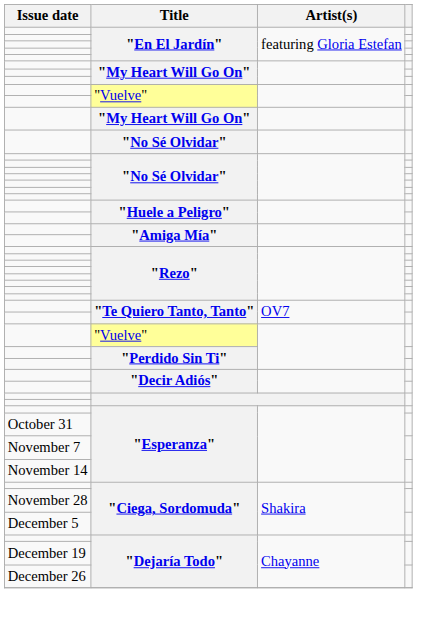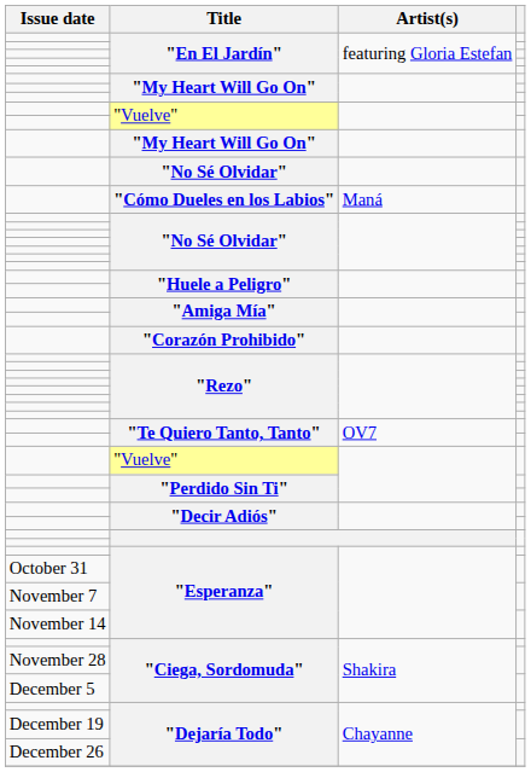 <table class="wikitable sortable plainrowheaders">
 <tr>
 <th scope=col>Issue date</th>
 <th scope=col>Title</th>
 <th scope=col>Artist(s)</th>
 <th scope=col class=unsortable></th>
 </tr>
 <tr>
 <td></td>
 <th scope=rowgroup     rowspan="5">"<a href='#'>En El Jardín</a>"</th>
 <td rowspan="5"> featuring <a href='#'>Gloria Estefan</a></td>
 <td style="text-align: center;"></td>
 </tr>
 <tr>
 <td></td>
 <td style="text-align: center;"></td>
 </tr>
 <tr>
 <td></td>
 <td style="text-align: center;"></td>
 </tr>
 <tr>
 <td></td>
 <td style="text-align: center;"></td>
 </tr>
 <tr>
 <td></td>
 <td style="text-align: center;"></td>
 </tr>
 <tr>
 <td></td>
 <th scope=rowgroup    rowspan="3">"<a href='#'>My Heart Will Go On</a>"</th>
 <td rowspan="3"></td>
 <td style="text-align: center;"></td>
 </tr>
 <tr>
 <td></td>
 <td style="text-align: center;"></td>
 </tr>
 <tr>
 <td></td>
 <td style="text-align: center;"></td>
 </tr>
 <tr>
 <td></td>
 <td bgcolor=#FFFF99 rowspan="2">"<a href='#'>Vuelve</a>"  </td>
 <td rowspan="2"></td>
 <td style="text-align: center;"></td>
 </tr>
 <tr>
 <td></td>
 <td style="text-align: center;"></td>
 </tr>
 <tr>
 <td></td>
 <th scope=row>"<a href='#'>My Heart Will Go On</a>"</th>
 <td></td>
 <td style="text-align: center;"></td>
 </tr>
 <tr>
 <td></td>
 <th scope=row>"<a href='#'>No Sé Olvidar</a>"</th>
 <td></td>
 <td style="text-align: center;"></td>
 </tr>
 <tr>
 <td></td>
+<th scope=row>"<a href='#'>Cómo Dueles en los Labios</a>"</th>
+<td><a href='#'>Maná</a></td>
+<td style="text-align: center;"></td>
+</tr>
+<tr>
+<td></td>
 <th scope=rowgroup    rowspan="7">"<a href='#'>No Sé Olvidar</a>"</th>
 <td rowspan="7"></td>
 <td style="text-align: center;"></td>
 </tr>
 <tr>
 <td></td>
 <td style="text-align: center;"></td>
 </tr>
 <tr>
 <td></td>
 <td style="text-align: center;"></td>
 </tr>
 <tr>
 <td></td>
 <td style="text-align: center;"></td>
 </tr>
 <tr>
 <td></td>
 <td style="text-align: center;"></td>
 </tr>
 <tr>
 <td></td>
 <td style="text-align: center;"></td>
 </tr>
 <tr>
 <td></td>
 <td style="text-align: center;"></td>
 </tr>
 <tr>
 <td></td>
 <th scope=rowgroup   rowspan="2">"<a href='#'>Huele a Peligro</a>"</th>
 <td rowspan="2"></td>
 <td style="text-align: center;"></td>
 </tr>
 <tr>
 <td></td>
 <td style="text-align: center;"></td>
 </tr>
 <tr>
 <td></td>
 <th scope=rowgroup    rowspan="2">"<a href='#'>Amiga Mía</a>"</th>
 <td rowspan="2"></td>
 <td style="text-align: center;"></td>
 </tr>
 <tr>
+<td></td>
+<td style="text-align: center;"></td>
+</tr>
+<tr>
+<td></td>
+<th scope=row>"<a href='#'>Corazón Prohibido</a>"</th>
 <td></td>
 <td style="text-align: center;"></td>
 </tr>
 <tr>
 <td></td>
 <th scope=rowgroup    rowspan="8">"<a href='#'>Rezo</a>"</th>
 <td rowspan="8"></td>
 <td style="text-align: center;"></td>
 </tr>
 <tr>
 <td></td>
 <td style="text-align: center;"></td>
 </tr>
 <tr>
 <td></td>
 <td style="text-align: center;"></td>
 </tr>
 <tr>
 <td></td>
 <td style="text-align: center;"></td>
 </tr>
 <tr>
 <td></td>
 <td style="text-align: center;"></td>
 </tr>
 <tr>
 <td></td>
 <td style="text-align: center;"></td>
 </tr>
 <tr>
 <td></td>
 <td style="text-align: center;"></td>
 </tr>
 <tr>
 <td></td>
 <td style="text-align: center;"></td>
 </tr>
 <tr>
 <td></td>
 <th scope=rowgroup    rowspan="2">"<a href='#'>Te Quiero Tanto, Tanto</a>"</th>
 <td rowspan="2"><a href='#'>OV7</a></td>
 <td style="text-align: center;"></td>
 </tr>
 <tr>
 <td></td>
 <td style="text-align: center;"></td>
 </tr>
 <tr>
 <td></td>
 <td bgcolor=#FFFF99>"<a href='#'>Vuelve</a>"  </td>
 <td rowspan="3"></td>
 <td style="text-align: center;"></td>
 </tr>
 <tr>
 <td></td>
 <th scope=rowgroup  rowspan="2">"<a href='#'>Perdido Sin Ti</a>"</th>
 <td style="text-align: center;"></td>
 </tr>
 <tr>
 <td></td>
 <td style="text-align: center;"></td>
 </tr>
 <tr>
 <td></td>
 <th scope=rowgroup    rowspan="2">"<a href='#'>Decir Adiós</a>"</th>
 <td rowspan="2"></td>
 <td style="text-align: center;"></td>
 </tr>
 <tr>
 <td></td>
 <td style="text-align: center;"></td>
 </tr>
 <tr>
 <td></td>
 <th scope=rowgroup   colspan=2 rowspan=2> </th>
 <td style="text-align: center;" rowspan="2"></td>
 </tr>
 <tr>
 <td></td>
 </tr>
 <tr>
 <td></td>
 <th scope=rowgroup   rowspan="4">"<a href='#'>Esperanza</a>"</th>
 <td rowspan="4"></td>
 <td style="text-align: center;"></td>
 </tr>
 <tr>
 <td>October 31</td>
 <td style="text-align: center;"></td>
 </tr>
 <tr>
 <td>November 7</td>
 <td style="text-align: center;"></td>
 </tr>
 <tr>
 <td>November 14</td>
 <td style="text-align: center;"></td>
 </tr>
 <tr>
 <td></td>
 <th scope=rowgroup    rowspan="3">"<a href='#'>Ciega, Sordomuda</a>"</th>
 <td rowspan="3"><a href='#'>Shakira</a></td>
 <td style="text-align: center;"></td>
 </tr>
 <tr>
 <td>November 28</td>
 <td style="text-align: center;"></td>
 </tr>
 <tr>
 <td>December 5</td>
 <td style="text-align: center;"></td>
 </tr>
 <tr>
 <td></td>
 <th scope=rowgroup    rowspan="3">"<a href='#'>Dejaría Todo</a>"</th>
 <td rowspan="3"><a href='#'>Chayanne</a></td>
 <td style="text-align: center;"></td>
 </tr>
 <tr>
 <td>December 19</td>
 <td style="text-align: center;"></td>
 </tr>
 <tr>
 <td>December 26</td>
 <td style="text-align: center;"></td>
 </tr>
 <tr>
 </tr>
 </table>
